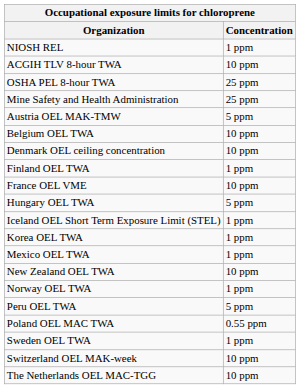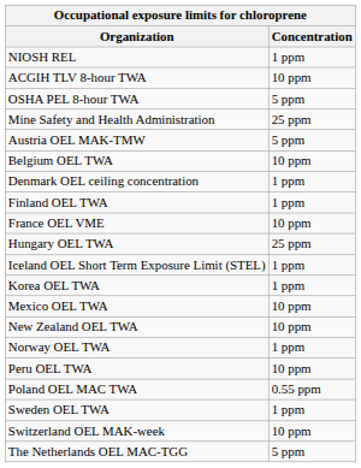 <table class="wikitable mw-collapsible mw-collapsed">
 <tr>
 <th colspan="2">Occupational exposure limits for chloroprene</th>
 </tr>
 <tr>
 <th>Organization</th>
 <th>Concentration</th>
 </tr>
 <tr>
 <td>NIOSH REL</td>
 <td>1 ppm</td>
 </tr>
 <tr>
 <td>ACGIH TLV 8-hour TWA</td>
 <td>10 ppm</td>
 </tr>
 <tr>
 <td>OSHA PEL 8-hour TWA</td>
-<td>25 ppm</td>
+<td>5 ppm</td>
 </tr>
 <tr>
 <td>Mine Safety and Health Administration</td>
 <td>25 ppm</td>
 </tr>
 <tr>
 <td>Austria OEL MAK-TMW</td>
 <td>5 ppm</td>
 </tr>
 <tr>
 <td>Belgium OEL TWA</td>
 <td>10 ppm</td>
 </tr>
 <tr>
 <td>Denmark OEL ceiling concentration</td>
-<td>10 ppm</td>
+<td>1 ppm</td>
 </tr>
 <tr>
 <td>Finland OEL TWA</td>
 <td>1 ppm</td>
 </tr>
 <tr>
 <td>France OEL VME</td>
 <td>10 ppm</td>
 </tr>
 <tr>
 <td>Hungary OEL TWA</td>
-<td>5 ppm</td>
+<td>25 ppm</td>
 </tr>
 <tr>
 <td>Iceland OEL Short Term Exposure Limit (STEL)</td>
 <td>1 ppm</td>
 </tr>
 <tr>
 <td>Korea OEL TWA</td>
 <td>1 ppm</td>
 </tr>
 <tr>
 <td>Mexico OEL TWA</td>
-<td>1 ppm</td>
+<td>10 ppm</td>
 </tr>
 <tr>
 <td>New Zealand OEL TWA</td>
 <td>10 ppm</td>
 </tr>
 <tr>
 <td>Norway OEL TWA</td>
 <td>1 ppm</td>
 </tr>
 <tr>
 <td>Peru OEL TWA</td>
-<td>5 ppm</td>
+<td>10 ppm</td>
 </tr>
 <tr>
 <td>Poland OEL MAC TWA</td>
 <td>0.55 ppm</td>
 </tr>
 <tr>
 <td>Sweden OEL TWA</td>
 <td>1 ppm</td>
 </tr>
 <tr>
 <td>Switzerland OEL MAK-week</td>
 <td>10 ppm</td>
 </tr>
 <tr>
 <td>The Netherlands OEL MAC-TGG</td>
-<td>10 ppm</td>
+<td>5 ppm</td>
 </tr>
 </table>
